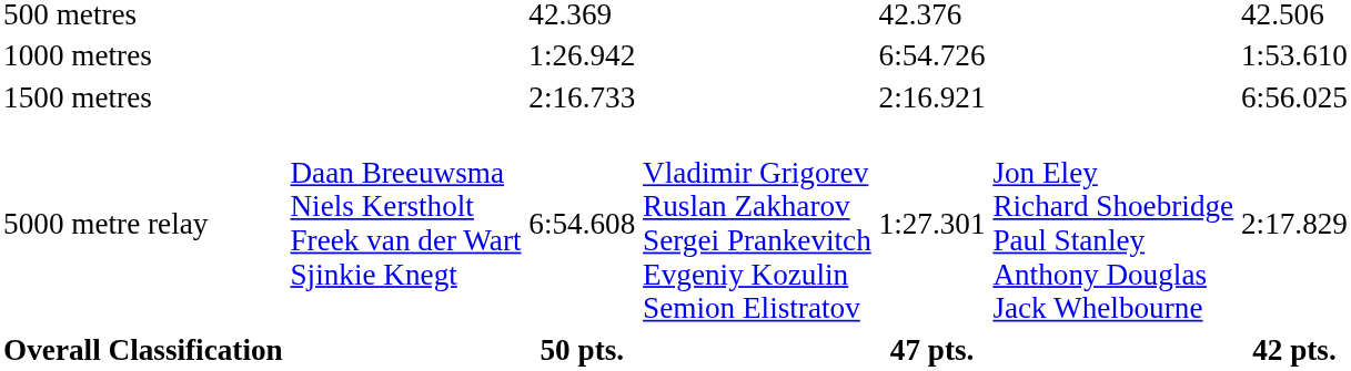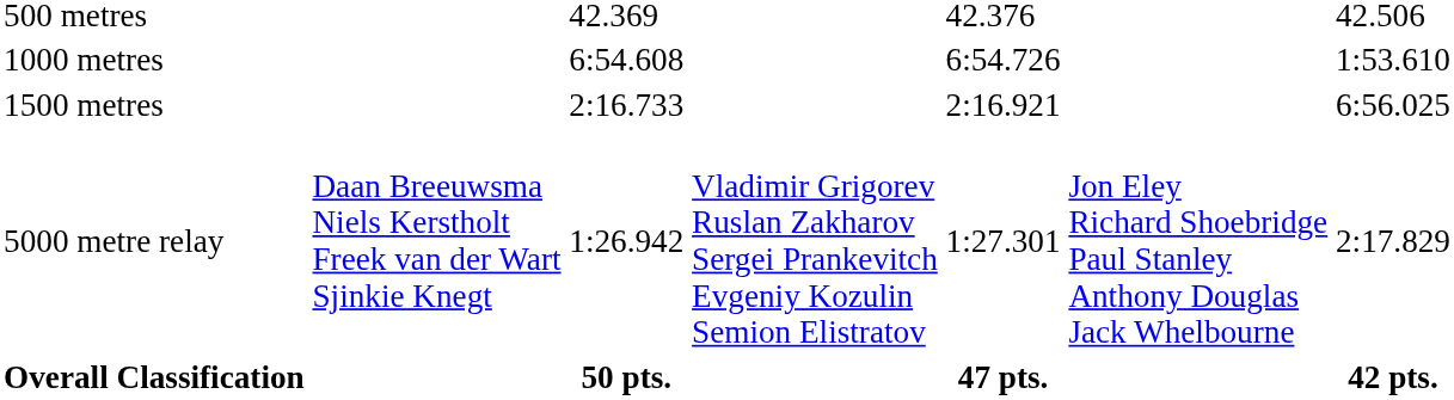 <table>
 <tr>
 <td>500 metres</td>
 <td></td>
 <td>42.369</td>
 <td></td>
 <td>42.376</td>
 <td></td>
 <td>42.506</td>
 </tr>
 <tr>
 <td>1000 metres</td>
 <td></td>
-<td>1:26.942</td>
+<td>6:54.608</td>
 <td></td>
 <td>6:54.726</td>
 <td></td>
 <td>1:53.610</td>
 </tr>
 <tr>
 <td>1500 metres</td>
 <td></td>
 <td>2:16.733</td>
 <td></td>
 <td>2:16.921</td>
 <td></td>
 <td>6:56.025</td>
 </tr>
 <tr>
 <td>5000 metre relay</td>
 <td valign=top><br><a href='#'>Daan Breeuwsma</a><br><a href='#'>Niels Kerstholt</a><br><a href='#'>Freek van der Wart</a><br><a href='#'>Sjinkie Knegt</a></td>
-<td>6:54.608</td>
+<td>1:26.942</td>
 <td valign=top><br><a href='#'>Vladimir Grigorev</a><br><a href='#'>Ruslan Zakharov</a><br><a href='#'>Sergei Prankevitch</a><br><a href='#'>Evgeniy Kozulin</a><br><a href='#'>Semion Elistratov</a></td>
 <td>1:27.301</td>
 <td valign=top><br><a href='#'>Jon Eley</a><br><a href='#'>Richard Shoebridge</a><br><a href='#'>Paul Stanley</a><br><a href='#'>Anthony Douglas</a><br><a href='#'>Jack Whelbourne</a></td>
 <td>2:17.829</td>
 </tr>
 <tr>
 <th>Overall Classification</th>
 <th></th>
 <th>50 pts.</th>
 <th></th>
 <th>47 pts.</th>
 <th></th>
 <th>42 pts.</th>
 </tr>
 </table>
